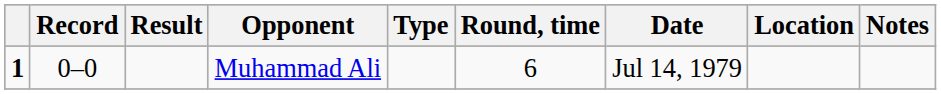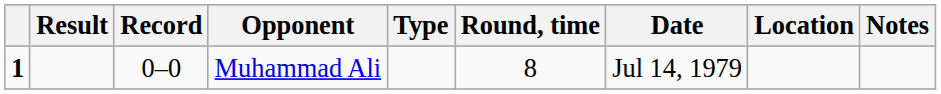 <table class="wikitable" style="text-align:center">
 <tr>
 <th></th>
+<th>Result</th>
 <th>Record</th>
-<th>Result</th>
 <th>Opponent</th>
 <th>Type</th>
 <th>Round, time</th>
 <th>Date</th>
 <th>Location</th>
 <th>Notes</th>
 </tr>
 <tr>
 <td><strong>1</strong></td>
+<td></td>
 <td>0–0 </td>
-<td></td>
 <td style="text-align:left;"> <a href='#'>Muhammad Ali</a></td>
 <td></td>
-<td>6</td>
+<td>8</td>
 <td>Jul 14, 1979</td>
 <td style="text-align:left;"> </td>
 <td style="text-align:left;"></td>
 </tr>
 </table>
